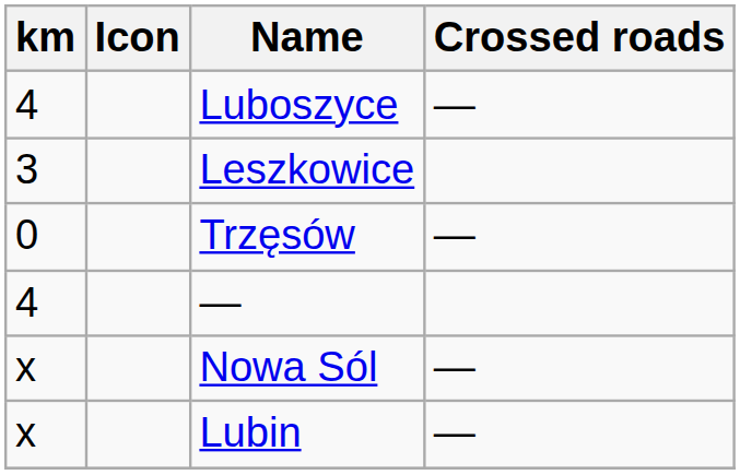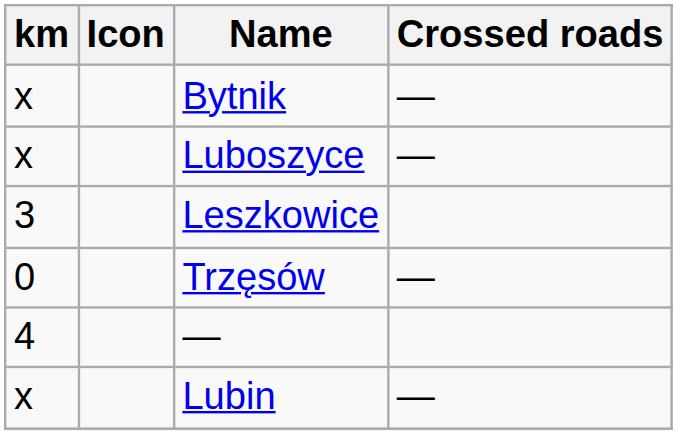 <table class=wikitable>
 <tr>
 <th>km</th>
 <th>Icon</th>
 <th>Name</th>
 <th>Crossed roads</th>
 </tr>
 <tr>
-<td>4</td>
+<td>x</td>
+<td></td>
+<td> <a href='#'>Bytnik</a></td>
+<td>—</td>
+</tr>
+<tr>
+<td>x</td>
 <td></td>
 <td> <a href='#'>Luboszyce</a></td>
 <td>—</td>
 </tr>
 <tr>
 <td>3</td>
 <td></td>
 <td><a href='#'>Leszkowice</a></td>
 <td></td>
 </tr>
 <tr>
 <td>0</td>
 <td></td>
 <td><a href='#'>Trzęsów</a></td>
 <td>—</td>
 </tr>
 <tr>
 <td>4</td>
 <td></td>
 <td>—</td>
 <td></td>
 </tr>
 <tr>
 <td>x</td>
 <td></td>
-<td> <a href='#'>Nowa Sól</a></td>
-<td>—</td>
-</tr>
-<tr>
-<td>x</td>
-<td></td>
 <td> <a href='#'>Lubin</a></td>
 <td>—</td>
 </tr>
 <tr>
 </tr>
 </table>
